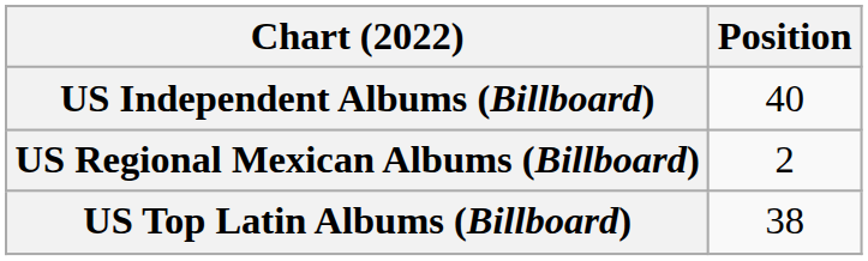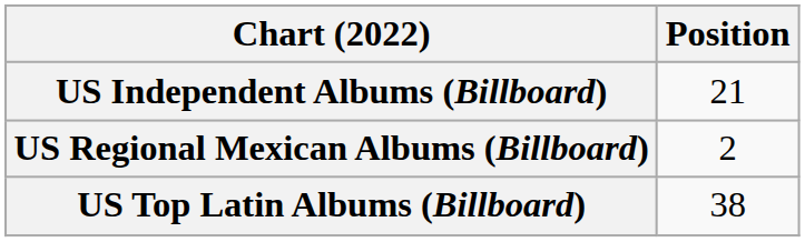 <table class="wikitable sortable plainrowheaders" style="text-align:center">
 <tr>
 <th scope="col">Chart (2022)</th>
 <th scope="col">Position</th>
 </tr>
 <tr>
 <th scope="row">US Independent Albums (<em>Billboard</em>)</th>
-<td>40</td>
+<td>21</td>
 </tr>
 <tr>
 <th scope="row">US Regional Mexican Albums (<em>Billboard</em>)</th>
 <td>2</td>
 </tr>
 <tr>
 <th scope="row">US Top Latin Albums (<em>Billboard</em>)</th>
 <td>38</td>
 </tr>
 </table>
